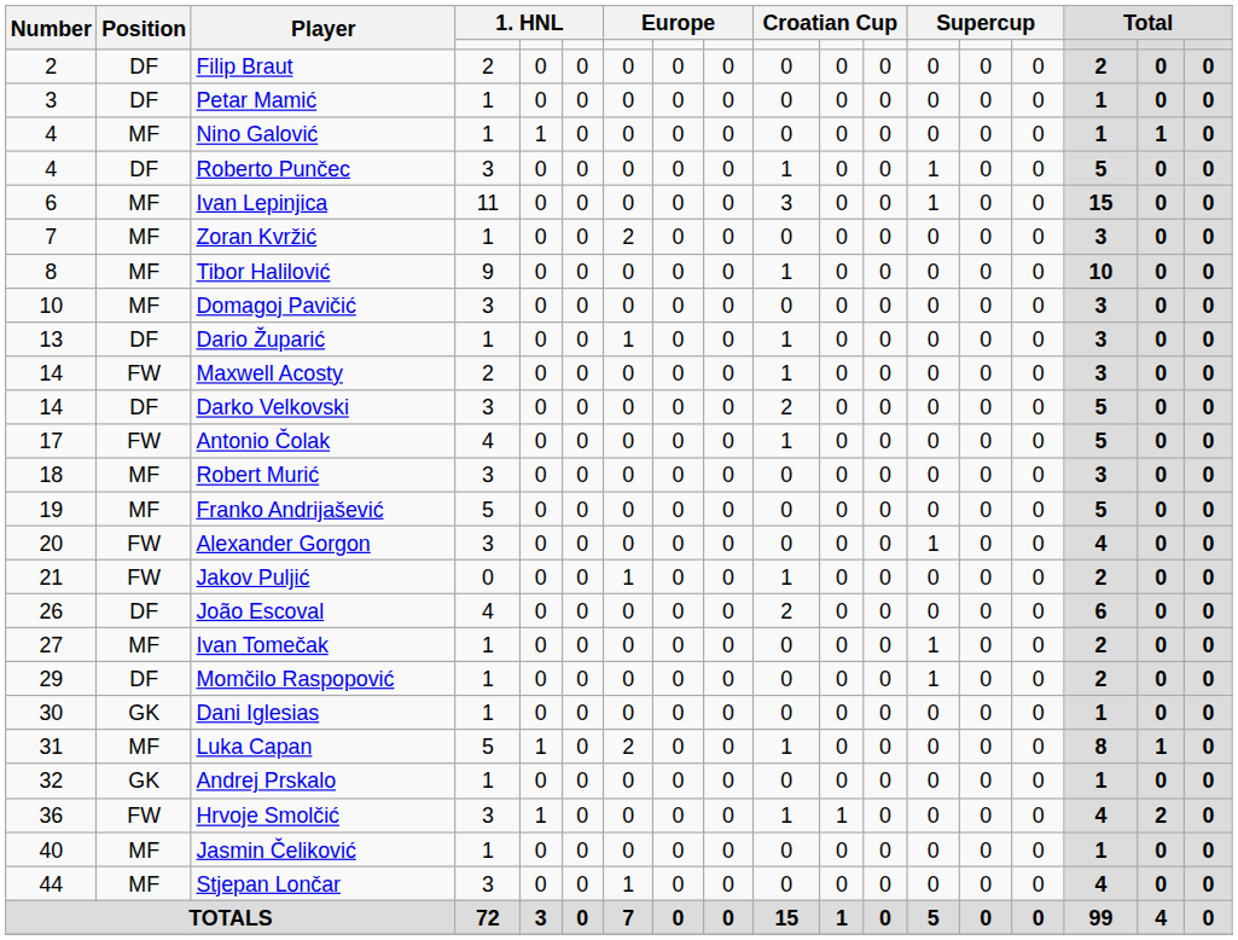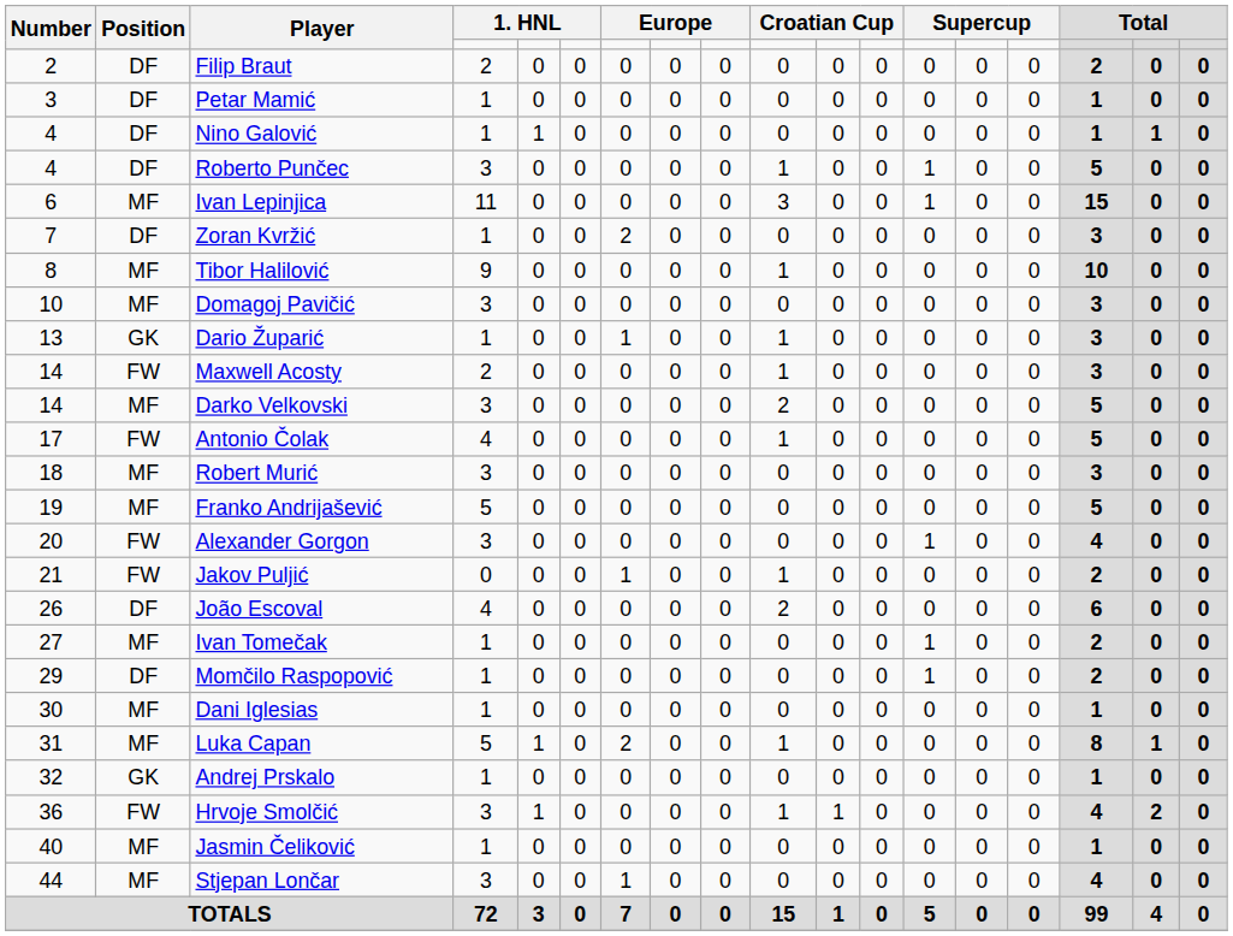 <table class="wikitable" style="font-size: 95%; text-align: center;">
 <tr>
 <th width=40 rowspan="2"  align="center">Number</th>
 <th width=40 rowspan="2"  align="center">Position</th>
 <th width=180 rowspan="2"  align="center">Player</th>
 <th width=120 colspan="3" align="center">1. HNL</th>
 <th width=120 colspan="3" align="center">Europe</th>
 <th width=120 colspan="3" align="center">Croatian Cup</th>
 <th width=120 colspan="3" align="center">Supercup</th>
 <th width=140 colspan="3" align="center" style="background: #DCDCDC">Total</th>
 </tr>
 <tr>
 <td></td>
 <td></td>
 <td></td>
 <td></td>
 <td></td>
 <td></td>
 <td></td>
 <td></td>
 <td></td>
 <td></td>
 <td></td>
 <td></td>
 <th style="background: #DCDCDC"></th>
 <th style="background: #DCDCDC"></th>
 <th style="background: #DCDCDC"></th>
 </tr>
 <tr>
 <td>2</td>
 <td>DF</td>
 <td style="text-align:left;"> <a href='#'>Filip Braut</a></td>
 <td>2</td>
 <td>0</td>
 <td>0</td>
 <td>0</td>
 <td>0</td>
 <td>0</td>
 <td>0</td>
 <td>0</td>
 <td>0</td>
 <td>0</td>
 <td>0</td>
 <td>0</td>
 <th style="background: #DCDCDC">2</th>
 <th style="background: #DCDCDC">0</th>
 <th style="background: #DCDCDC">0</th>
 </tr>
 <tr>
 <td>3</td>
 <td>DF</td>
 <td style="text-align:left;"> <a href='#'>Petar Mamić</a></td>
 <td>1</td>
 <td>0</td>
 <td>0</td>
 <td>0</td>
 <td>0</td>
 <td>0</td>
 <td>0</td>
 <td>0</td>
 <td>0</td>
 <td>0</td>
 <td>0</td>
 <td>0</td>
 <th style="background: #DCDCDC">1</th>
 <th style="background: #DCDCDC">0</th>
 <th style="background: #DCDCDC">0</th>
 </tr>
 <tr>
 <td>4</td>
-<td>MF</td>
+<td>DF</td>
 <td style="text-align:left;"> <a href='#'>Nino Galović</a></td>
 <td>1</td>
 <td>1</td>
 <td>0</td>
 <td>0</td>
 <td>0</td>
 <td>0</td>
 <td>0</td>
 <td>0</td>
 <td>0</td>
 <td>0</td>
 <td>0</td>
 <td>0</td>
 <th style="background: #DCDCDC">1</th>
 <th style="background: #DCDCDC">1</th>
 <th style="background: #DCDCDC">0</th>
 </tr>
 <tr>
 <td>4</td>
 <td>DF</td>
 <td style="text-align:left;"> <a href='#'>Roberto Punčec</a></td>
 <td>3</td>
 <td>0</td>
 <td>0</td>
 <td>0</td>
 <td>0</td>
 <td>0</td>
 <td>1</td>
 <td>0</td>
 <td>0</td>
 <td>1</td>
 <td>0</td>
 <td>0</td>
 <th style="background: #DCDCDC">5</th>
 <th style="background: #DCDCDC">0</th>
 <th style="background: #DCDCDC">0</th>
 </tr>
 <tr>
 <td>6</td>
 <td>MF</td>
 <td style="text-align:left;"> <a href='#'>Ivan Lepinjica</a></td>
 <td>11</td>
 <td>0</td>
 <td>0</td>
 <td>0</td>
 <td>0</td>
 <td>0</td>
 <td>3</td>
 <td>0</td>
 <td>0</td>
 <td>1</td>
 <td>0</td>
 <td>0</td>
 <th style="background: #DCDCDC">15</th>
 <th style="background: #DCDCDC">0</th>
 <th style="background: #DCDCDC">0</th>
 </tr>
 <tr>
 <td>7</td>
-<td>MF</td>
+<td>DF</td>
 <td style="text-align:left;"> <a href='#'>Zoran Kvržić</a></td>
 <td>1</td>
 <td>0</td>
 <td>0</td>
 <td>2</td>
 <td>0</td>
 <td>0</td>
 <td>0</td>
 <td>0</td>
 <td>0</td>
 <td>0</td>
 <td>0</td>
 <td>0</td>
 <th style="background: #DCDCDC">3</th>
 <th style="background: #DCDCDC">0</th>
 <th style="background: #DCDCDC">0</th>
 </tr>
 <tr>
 <td>8</td>
 <td>MF</td>
 <td style="text-align:left;"> <a href='#'>Tibor Halilović</a></td>
 <td>9</td>
 <td>0</td>
 <td>0</td>
 <td>0</td>
 <td>0</td>
 <td>0</td>
 <td>1</td>
 <td>0</td>
 <td>0</td>
 <td>0</td>
 <td>0</td>
 <td>0</td>
 <th style="background: #DCDCDC">10</th>
 <th style="background: #DCDCDC">0</th>
 <th style="background: #DCDCDC">0</th>
 </tr>
 <tr>
 <td>10</td>
 <td>MF</td>
 <td style="text-align:left;"> <a href='#'>Domagoj Pavičić</a></td>
 <td>3</td>
 <td>0</td>
 <td>0</td>
 <td>0</td>
 <td>0</td>
 <td>0</td>
 <td>0</td>
 <td>0</td>
 <td>0</td>
 <td>0</td>
 <td>0</td>
 <td>0</td>
 <th style="background: #DCDCDC">3</th>
 <th style="background: #DCDCDC">0</th>
 <th style="background: #DCDCDC">0</th>
 </tr>
 <tr>
 <td>13</td>
-<td>DF</td>
+<td>GK</td>
 <td style="text-align:left;"> <a href='#'>Dario Župarić</a></td>
 <td>1</td>
 <td>0</td>
 <td>0</td>
 <td>1</td>
 <td>0</td>
 <td>0</td>
 <td>1</td>
 <td>0</td>
 <td>0</td>
 <td>0</td>
 <td>0</td>
 <td>0</td>
 <th style="background: #DCDCDC">3</th>
 <th style="background: #DCDCDC">0</th>
 <th style="background: #DCDCDC">0</th>
 </tr>
 <tr>
 <td>14</td>
 <td>FW</td>
 <td style="text-align:left;"> <a href='#'>Maxwell Acosty</a></td>
 <td>2</td>
 <td>0</td>
 <td>0</td>
 <td>0</td>
 <td>0</td>
 <td>0</td>
 <td>1</td>
 <td>0</td>
 <td>0</td>
 <td>0</td>
 <td>0</td>
 <td>0</td>
 <th style="background: #DCDCDC">3</th>
 <th style="background: #DCDCDC">0</th>
 <th style="background: #DCDCDC">0</th>
 </tr>
 <tr>
 <td>14</td>
-<td>DF</td>
+<td>MF</td>
 <td style="text-align:left;"> <a href='#'>Darko Velkovski</a></td>
 <td>3</td>
 <td>0</td>
 <td>0</td>
 <td>0</td>
 <td>0</td>
 <td>0</td>
 <td>2</td>
 <td>0</td>
 <td>0</td>
 <td>0</td>
 <td>0</td>
 <td>0</td>
 <th style="background: #DCDCDC">5</th>
 <th style="background: #DCDCDC">0</th>
 <th style="background: #DCDCDC">0</th>
 </tr>
 <tr>
 <td>17</td>
 <td>FW</td>
 <td style="text-align:left;"> <a href='#'>Antonio Čolak</a></td>
 <td>4</td>
 <td>0</td>
 <td>0</td>
 <td>0</td>
 <td>0</td>
 <td>0</td>
 <td>1</td>
 <td>0</td>
 <td>0</td>
 <td>0</td>
 <td>0</td>
 <td>0</td>
 <th style="background: #DCDCDC">5</th>
 <th style="background: #DCDCDC">0</th>
 <th style="background: #DCDCDC">0</th>
 </tr>
 <tr>
 <td>18</td>
 <td>MF</td>
 <td style="text-align:left;"> <a href='#'>Robert Murić</a></td>
 <td>3</td>
 <td>0</td>
 <td>0</td>
 <td>0</td>
 <td>0</td>
 <td>0</td>
 <td>0</td>
 <td>0</td>
 <td>0</td>
 <td>0</td>
 <td>0</td>
 <td>0</td>
 <th style="background: #DCDCDC">3</th>
 <th style="background: #DCDCDC">0</th>
 <th style="background: #DCDCDC">0</th>
 </tr>
 <tr>
 <td>19</td>
 <td>MF</td>
 <td style="text-align:left;"> <a href='#'>Franko Andrijašević</a></td>
 <td>5</td>
 <td>0</td>
 <td>0</td>
 <td>0</td>
 <td>0</td>
 <td>0</td>
 <td>0</td>
 <td>0</td>
 <td>0</td>
 <td>0</td>
 <td>0</td>
 <td>0</td>
 <th style="background: #DCDCDC">5</th>
 <th style="background: #DCDCDC">0</th>
 <th style="background: #DCDCDC">0</th>
 </tr>
 <tr>
 <td>20</td>
 <td>FW</td>
 <td style="text-align:left;"> <a href='#'>Alexander Gorgon</a></td>
 <td>3</td>
 <td>0</td>
 <td>0</td>
 <td>0</td>
 <td>0</td>
 <td>0</td>
 <td>0</td>
 <td>0</td>
 <td>0</td>
 <td>1</td>
 <td>0</td>
 <td>0</td>
 <th style="background: #DCDCDC">4</th>
 <th style="background: #DCDCDC">0</th>
 <th style="background: #DCDCDC">0</th>
 </tr>
 <tr>
 <td>21</td>
 <td>FW</td>
 <td style="text-align:left;"> <a href='#'>Jakov Puljić</a></td>
 <td>0</td>
 <td>0</td>
 <td>0</td>
 <td>1</td>
 <td>0</td>
 <td>0</td>
 <td>1</td>
 <td>0</td>
 <td>0</td>
 <td>0</td>
 <td>0</td>
 <td>0</td>
 <th style="background: #DCDCDC">2</th>
 <th style="background: #DCDCDC">0</th>
 <th style="background: #DCDCDC">0</th>
 </tr>
 <tr>
 <td>26</td>
 <td>DF</td>
 <td style="text-align:left;"> <a href='#'>João Escoval</a></td>
 <td>4</td>
 <td>0</td>
 <td>0</td>
 <td>0</td>
 <td>0</td>
 <td>0</td>
 <td>2</td>
 <td>0</td>
 <td>0</td>
 <td>0</td>
 <td>0</td>
 <td>0</td>
 <th style="background: #DCDCDC">6</th>
 <th style="background: #DCDCDC">0</th>
 <th style="background: #DCDCDC">0</th>
 </tr>
 <tr>
 <td>27</td>
 <td>MF</td>
 <td style="text-align:left;"> <a href='#'>Ivan Tomečak</a></td>
 <td>1</td>
 <td>0</td>
 <td>0</td>
 <td>0</td>
 <td>0</td>
 <td>0</td>
 <td>0</td>
 <td>0</td>
 <td>0</td>
 <td>1</td>
 <td>0</td>
 <td>0</td>
 <th style="background: #DCDCDC">2</th>
 <th style="background: #DCDCDC">0</th>
 <th style="background: #DCDCDC">0</th>
 </tr>
 <tr>
 <td>29</td>
 <td>DF</td>
 <td style="text-align:left;"> <a href='#'>Momčilo Raspopović</a></td>
 <td>1</td>
 <td>0</td>
 <td>0</td>
 <td>0</td>
 <td>0</td>
 <td>0</td>
 <td>0</td>
 <td>0</td>
 <td>0</td>
 <td>1</td>
 <td>0</td>
 <td>0</td>
 <th style="background: #DCDCDC">2</th>
 <th style="background: #DCDCDC">0</th>
 <th style="background: #DCDCDC">0</th>
 </tr>
 <tr>
 <td>30</td>
-<td>GK</td>
+<td>MF</td>
 <td style="text-align:left;"> <a href='#'>Dani Iglesias</a></td>
 <td>1</td>
 <td>0</td>
 <td>0</td>
 <td>0</td>
 <td>0</td>
 <td>0</td>
 <td>0</td>
 <td>0</td>
 <td>0</td>
 <td>0</td>
 <td>0</td>
 <td>0</td>
 <th style="background: #DCDCDC">1</th>
 <th style="background: #DCDCDC">0</th>
 <th style="background: #DCDCDC">0</th>
 </tr>
 <tr>
 <td>31</td>
 <td>MF</td>
 <td style="text-align:left;"> <a href='#'>Luka Capan</a></td>
 <td>5</td>
 <td>1</td>
 <td>0</td>
 <td>2</td>
 <td>0</td>
 <td>0</td>
 <td>1</td>
 <td>0</td>
 <td>0</td>
 <td>0</td>
 <td>0</td>
 <td>0</td>
 <th style="background: #DCDCDC">8</th>
 <th style="background: #DCDCDC">1</th>
 <th style="background: #DCDCDC">0</th>
 </tr>
 <tr>
 <td>32</td>
 <td>GK</td>
 <td style="text-align:left;"> <a href='#'>Andrej Prskalo</a></td>
 <td>1</td>
 <td>0</td>
 <td>0</td>
 <td>0</td>
 <td>0</td>
 <td>0</td>
 <td>0</td>
 <td>0</td>
 <td>0</td>
 <td>0</td>
 <td>0</td>
 <td>0</td>
 <th style="background: #DCDCDC">1</th>
 <th style="background: #DCDCDC">0</th>
 <th style="background: #DCDCDC">0</th>
 </tr>
 <tr>
 <td>36</td>
 <td>FW</td>
 <td style="text-align:left;"> <a href='#'>Hrvoje Smolčić</a></td>
 <td>3</td>
 <td>1</td>
 <td>0</td>
 <td>0</td>
 <td>0</td>
 <td>0</td>
 <td>1</td>
 <td>1</td>
 <td>0</td>
 <td>0</td>
 <td>0</td>
 <td>0</td>
 <th style="background: #DCDCDC">4</th>
 <th style="background: #DCDCDC">2</th>
 <th style="background: #DCDCDC">0</th>
 </tr>
 <tr>
 <td>40</td>
 <td>MF</td>
 <td style="text-align:left;"> <a href='#'>Jasmin Čeliković</a></td>
 <td>1</td>
 <td>0</td>
 <td>0</td>
 <td>0</td>
 <td>0</td>
 <td>0</td>
 <td>0</td>
 <td>0</td>
 <td>0</td>
 <td>0</td>
 <td>0</td>
 <td>0</td>
 <th style="background: #DCDCDC">1</th>
 <th style="background: #DCDCDC">0</th>
 <th style="background: #DCDCDC">0</th>
 </tr>
 <tr>
 <td>44</td>
 <td>MF</td>
 <td style="text-align:left;"> <a href='#'>Stjepan Lončar</a></td>
 <td>3</td>
 <td>0</td>
 <td>0</td>
 <td>1</td>
 <td>0</td>
 <td>0</td>
 <td>0</td>
 <td>0</td>
 <td>0</td>
 <td>0</td>
 <td>0</td>
 <td>0</td>
 <th style="background: #DCDCDC">4</th>
 <th style="background: #DCDCDC">0</th>
 <th style="background: #DCDCDC">0</th>
 </tr>
 <tr>
 <th colspan="3" align="center" style="background: #DCDCDC">TOTALS</th>
 <th style="background: #DCDCDC">72</th>
 <th style="background: #DCDCDC">3</th>
 <th style="background: #DCDCDC">0</th>
 <th style="background: #DCDCDC">7</th>
 <th style="background: #DCDCDC">0</th>
 <th style="background: #DCDCDC">0</th>
 <th style="background: #DCDCDC">15</th>
 <th style="background: #DCDCDC">1</th>
 <th style="background: #DCDCDC">0</th>
 <th style="background: #DCDCDC">5</th>
 <th style="background: #DCDCDC">0</th>
 <th style="background: #DCDCDC">0</th>
 <th style="background: #DCDCDC">99</th>
 <th style="background: #DCDCDC">4</th>
 <th style="background: #DCDCDC">0</th>
 </tr>
 <tr>
 </tr>
 </table>
